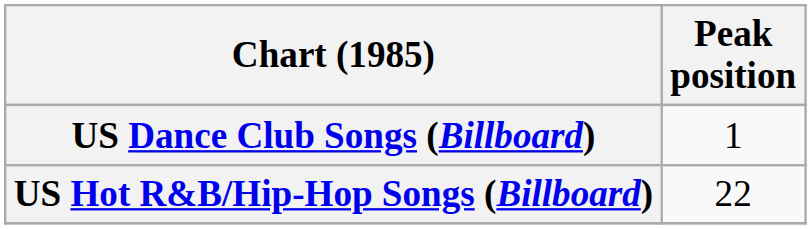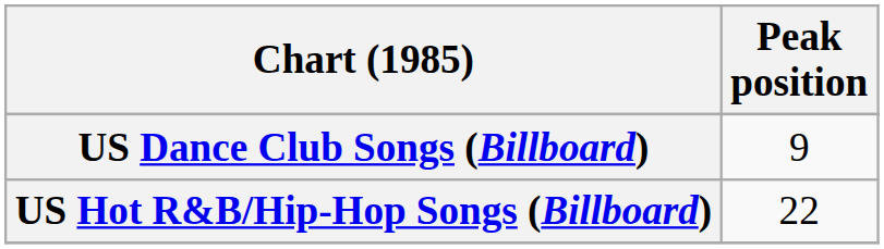 <table class="wikitable sortable plainrowheaders" style="text-align:center">
 <tr>
 <th scope="col">Chart (1985)</th>
 <th scope="col">Peak<br>position</th>
 </tr>
 <tr>
 </tr>
 <tr>
 </tr>
 <tr>
 </tr>
 <tr>
 </tr>
 <tr>
 <th scope="row">US <a href='#'>Dance Club Songs</a> (<em><a href='#'>Billboard</a></em>)</th>
-<td>1</td>
+<td>9</td>
 </tr>
 <tr>
 <th scope="row">US <a href='#'>Hot R&B/Hip-Hop Songs</a> (<em><a href='#'>Billboard</a></em>)</th>
 <td>22</td>
 </tr>
 <tr>
 </tr>
 </table>
